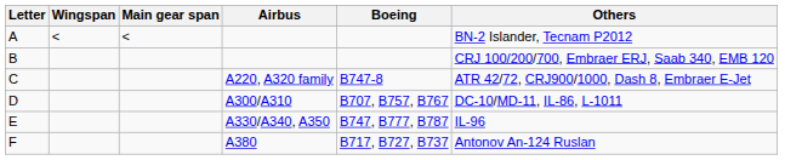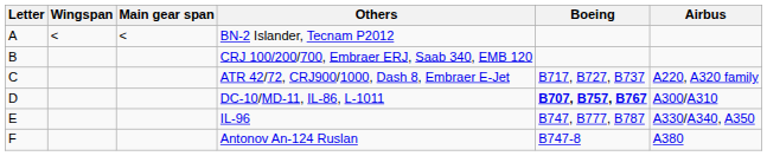 <table class="wikitable">
 <tr>
 <th>Letter</th>
 <th>Wingspan</th>
 <th>Main gear span</th>
+<th>Others</th>
+<th>Boeing</th>
 <th>Airbus</th>
-<th>Boeing</th>
-<th>Others</th>
 </tr>
 <tr>
 <td>A</td>
 <td>< </td>
 <td>< </td>
+<td><a href='#'>BN-2</a> Islander, <a href='#'>Tecnam P2012</a></td>
 <td></td>
 <td></td>
-<td><a href='#'>BN-2</a> Islander, <a href='#'>Tecnam P2012</a></td>
 </tr>
 <tr>
 <td>B</td>
 <td></td>
 <td></td>
+<td><a href='#'>CRJ 100/200</a>/<a href='#'>700</a>, <a href='#'>Embraer ERJ</a>, <a href='#'>Saab 340</a>, <a href='#'>EMB 120</a></td>
 <td></td>
 <td></td>
-<td><a href='#'>CRJ 100/200</a>/<a href='#'>700</a>, <a href='#'>Embraer ERJ</a>, <a href='#'>Saab 340</a>, <a href='#'>EMB 120</a></td>
 </tr>
 <tr>
 <td>C</td>
 <td></td>
 <td></td>
+<td><a href='#'>ATR 42</a>/<a href='#'>72</a>, <a href='#'>CRJ900</a>/<a href='#'>1000</a>, <a href='#'>Dash 8</a>, <a href='#'>Embraer E-Jet</a></td>
+<td><a href='#'>B717</a>, <a href='#'>B727</a>, <a href='#'>B737</a></td>
 <td><a href='#'>A220</a>, <a href='#'>A320 family</a></td>
-<td><a href='#'>B747-8</a></td>
-<td><a href='#'>ATR 42</a>/<a href='#'>72</a>, <a href='#'>CRJ900</a>/<a href='#'>1000</a>, <a href='#'>Dash 8</a>, <a href='#'>Embraer E-Jet</a></td>
 </tr>
 <tr>
 <td>D</td>
 <td></td>
 <td></td>
+<td><a href='#'>DC-10</a>/<a href='#'>MD-11</a>, <a href='#'>IL-86</a>, <a href='#'>L-1011</a></td>
+<td><strong><a href='#'>B707</a>, <a href='#'>B757</a>, <a href='#'>B767</a></strong></td>
 <td><a href='#'>A300</a>/<a href='#'>A310</a></td>
-<td><a href='#'>B707</a>, <a href='#'>B757</a>, <a href='#'>B767</a></td>
-<td><a href='#'>DC-10</a>/<a href='#'>MD-11</a>, <a href='#'>IL-86</a>, <a href='#'>L-1011</a></td>
 </tr>
 <tr>
 <td>E</td>
 <td></td>
 <td></td>
+<td><a href='#'>IL-96</a></td>
+<td><a href='#'>B747</a>, <a href='#'>B777</a>, <a href='#'>B787</a></td>
 <td><a href='#'>A330</a>/<a href='#'>A340</a>, <a href='#'>A350</a></td>
-<td><a href='#'>B747</a>, <a href='#'>B777</a>, <a href='#'>B787</a></td>
-<td><a href='#'>IL-96</a></td>
 </tr>
 <tr>
 <td>F</td>
 <td></td>
 <td></td>
+<td><a href='#'>Antonov An-124 Ruslan</a></td>
+<td><a href='#'>B747-8</a></td>
 <td><a href='#'>A380</a></td>
-<td><a href='#'>B717</a>, <a href='#'>B727</a>, <a href='#'>B737</a></td>
-<td><a href='#'>Antonov An-124 Ruslan</a></td>
 </tr>
 </table>
